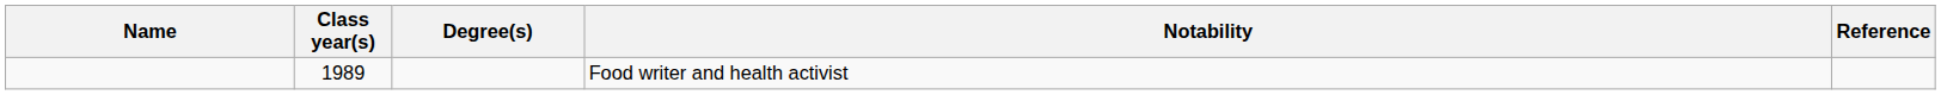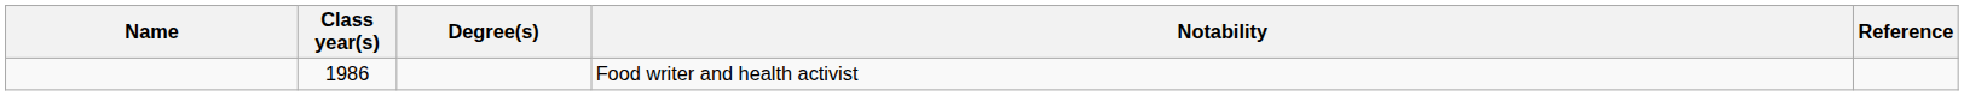 <table class="wikitable sortable" style="width:100%">
 <tr>
 <th style="width:15%;">Name</th>
 <th style="width:5%;">Class year(s)</th>
 <th style="width:10%;">Degree(s)</th>
 <th style="width:*;" class="unsortable">Notability</th>
 <th style="width:5%;" class="unsortable">Reference</th>
 </tr>
 <tr>
 <td></td>
-<td style="text-align:center;">1989</td>
+<td style="text-align:center;">1986</td>
 <td></td>
 <td>Food writer and health activist</td>
 <td style="text-align:center;"></td>
 </tr>
 </table>
